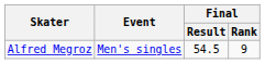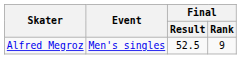 <table class=wikitable style="font-size:90%">
 <tr>
 <th rowspan=2>Skater</th>
 <th rowspan=2>Event</th>
 <th colspan=2>Final</th>
 </tr>
 <tr>
 <th>Result</th>
 <th>Rank</th>
 </tr>
 <tr>
 <td><a href='#'>Alfred Megroz</a></td>
 <td><a href='#'>Men's singles</a></td>
-<td align=center>54.5</td>
+<td align=center>52.5</td>
 <td align=center>9</td>
 </tr>
 </table>
